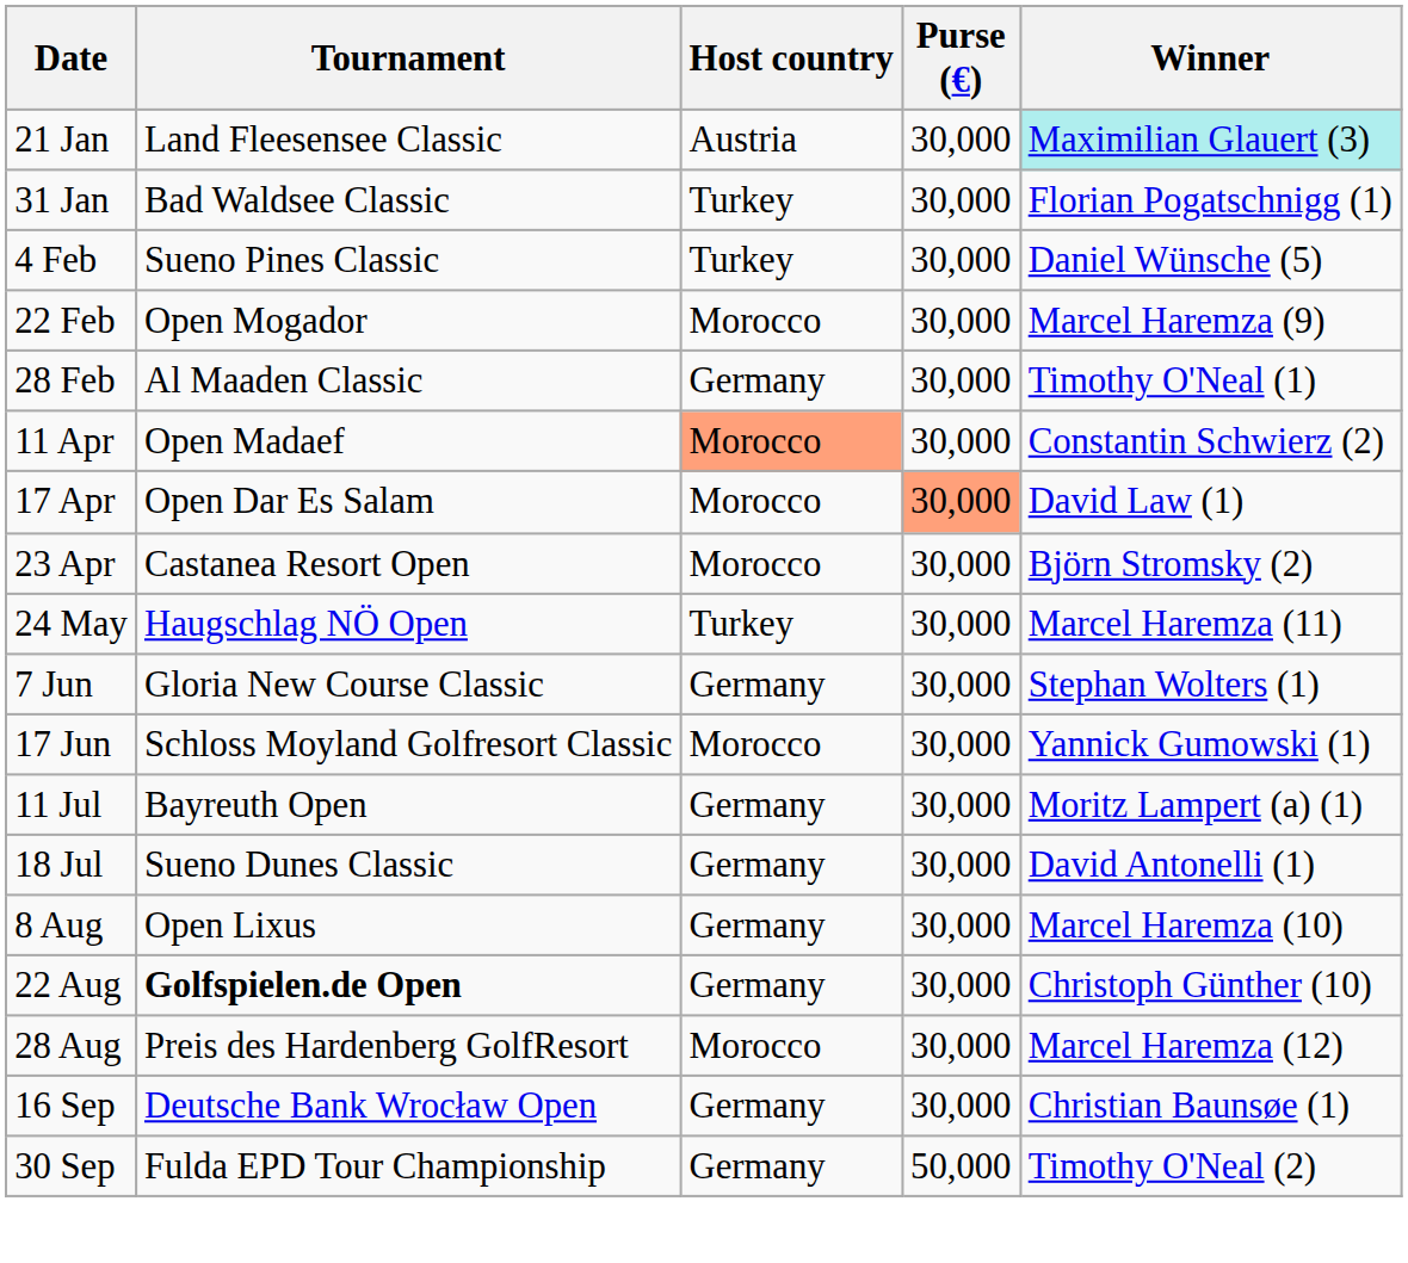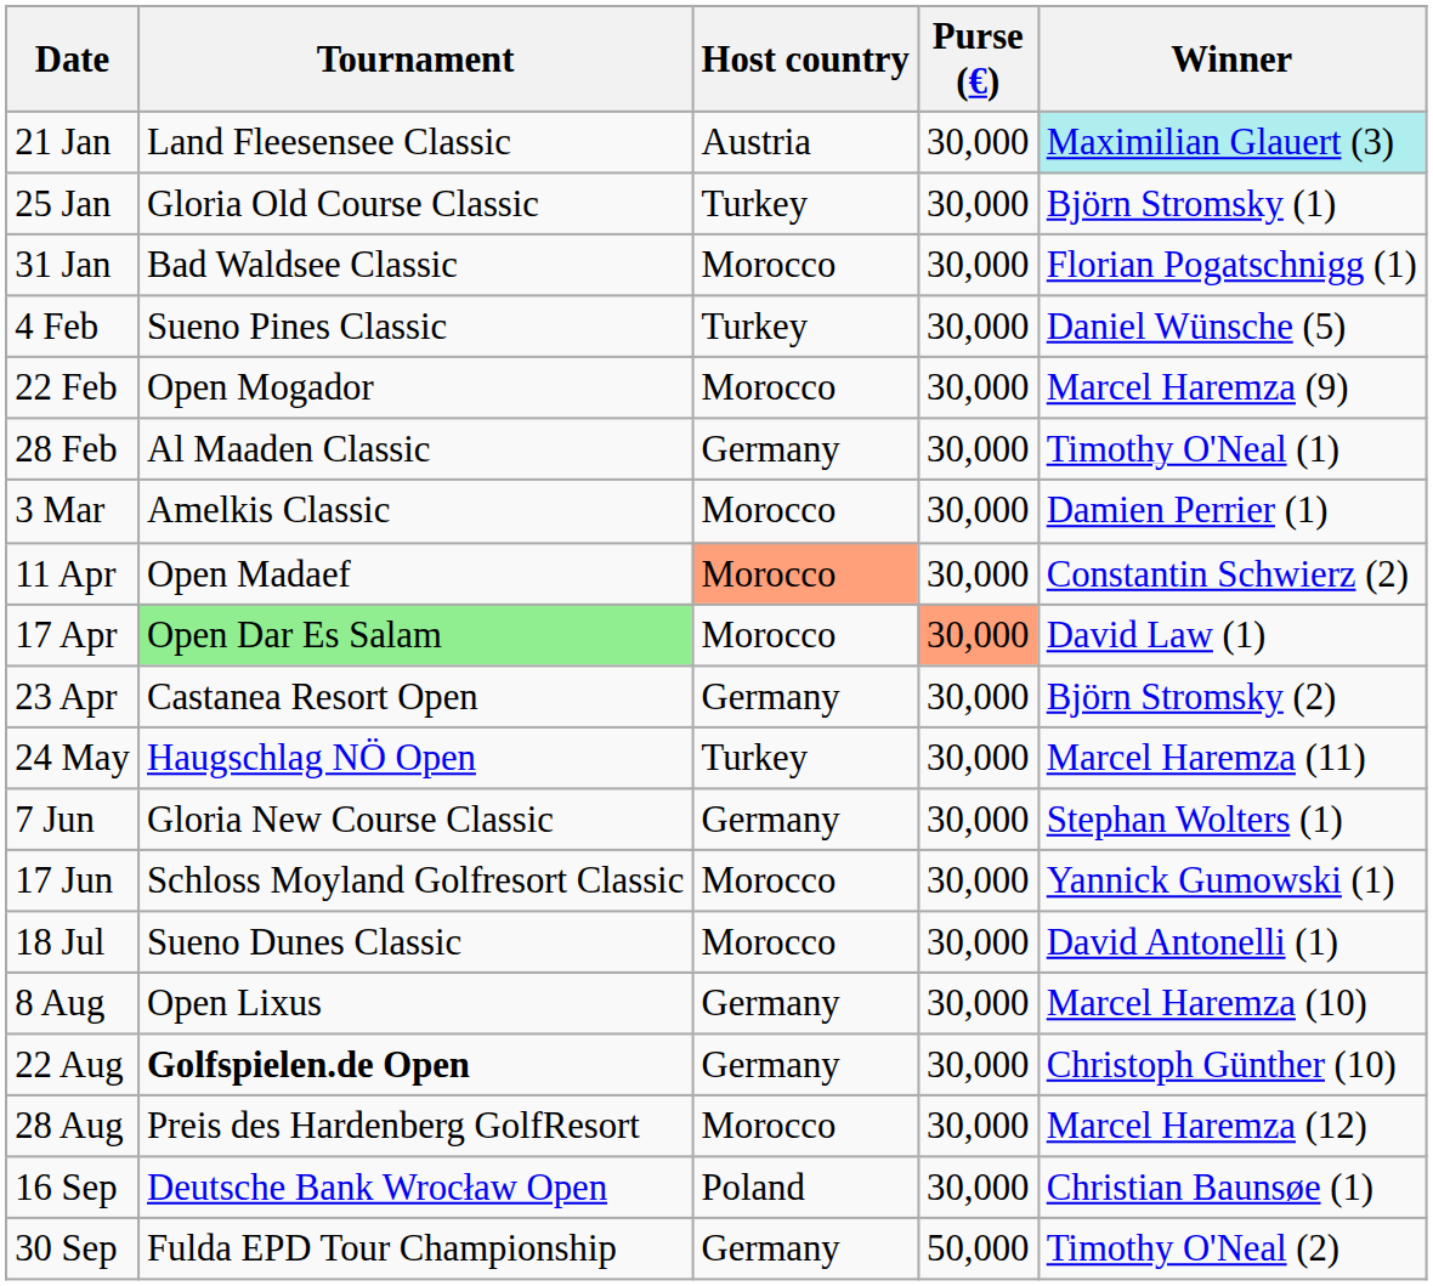 <table class="wikitable" style="font-size:95%;">
 <tr>
 <th>Date</th>
 <th>Tournament</th>
 <th>Host country</th>
 <th>Purse<br>(<a href='#'>€</a>)</th>
 <th>Winner</th>
 </tr>
 <tr>
 <td>21 Jan</td>
 <td>Land Fleesensee Classic</td>
 <td>Austria</td>
 <td align=right>30,000</td>
 <td style="background: paleturquoise;"> <a href='#'>Maximilian Glauert</a> (3)</td>
 </tr>
 <tr>
+<td>25 Jan</td>
+<td>Gloria Old Course Classic</td>
+<td>Turkey</td>
+<td align=right>30,000</td>
+<td> <a href='#'>Björn Stromsky</a> (1)</td>
+</tr>
+<tr>
 <td>31 Jan</td>
 <td>Bad Waldsee Classic</td>
-<td>Turkey</td>
+<td>Morocco</td>
 <td align=right>30,000</td>
 <td> <a href='#'>Florian Pogatschnigg</a> (1)</td>
 </tr>
 <tr>
 <td>4 Feb</td>
 <td>Sueno Pines Classic</td>
 <td>Turkey</td>
 <td align=right>30,000</td>
 <td> <a href='#'>Daniel Wünsche</a> (5)</td>
 </tr>
 <tr>
 <td>22 Feb</td>
 <td>Open Mogador</td>
 <td>Morocco</td>
 <td align=right>30,000</td>
 <td> <a href='#'>Marcel Haremza</a> (9)</td>
 </tr>
 <tr>
 <td>28 Feb</td>
 <td>Al Maaden Classic</td>
 <td>Germany</td>
 <td align=right>30,000</td>
 <td> <a href='#'>Timothy O'Neal</a> (1)</td>
 </tr>
 <tr>
+<td>3 Mar</td>
+<td>Amelkis Classic</td>
+<td>Morocco</td>
+<td align=right>30,000</td>
+<td> <a href='#'>Damien Perrier</a> (1)</td>
+</tr>
+<tr>
 <td>11 Apr</td>
 <td>Open Madaef</td>
 <td style="background: lightsalmon;">Morocco</td>
 <td align=right>30,000</td>
 <td> <a href='#'>Constantin Schwierz</a> (2)</td>
 </tr>
 <tr>
 <td>17 Apr</td>
-<td>Open Dar Es Salam</td>
+<td style="background: lightgreen;">Open Dar Es Salam</td>
 <td>Morocco</td>
 <td align=right style="background: lightsalmon;">30,000</td>
 <td> <a href='#'>David Law</a> (1)</td>
 </tr>
 <tr>
 <td>23 Apr</td>
 <td>Castanea Resort Open</td>
-<td>Morocco</td>
+<td>Germany</td>
 <td align=right>30,000</td>
 <td> <a href='#'>Björn Stromsky</a> (2)</td>
 </tr>
 <tr>
 <td>24 May</td>
 <td><a href='#'>Haugschlag NÖ Open</a></td>
 <td>Turkey</td>
 <td align=right>30,000</td>
 <td> <a href='#'>Marcel Haremza</a> (11)</td>
 </tr>
 <tr>
 <td>7 Jun</td>
 <td>Gloria New Course Classic</td>
 <td>Germany</td>
 <td align=right>30,000</td>
 <td> <a href='#'>Stephan Wolters</a> (1)</td>
 </tr>
 <tr>
 <td>17 Jun</td>
 <td>Schloss Moyland Golfresort Classic</td>
 <td>Morocco</td>
 <td align=right>30,000</td>
 <td> <a href='#'>Yannick Gumowski</a> (1)</td>
 </tr>
 <tr>
-<td>11 Jul</td>
-<td>Bayreuth Open</td>
-<td>Germany</td>
-<td align=right>30,000</td>
-<td> <a href='#'>Moritz Lampert</a> (a) (1)</td>
-</tr>
-<tr>
 <td>18 Jul</td>
 <td>Sueno Dunes Classic</td>
-<td>Germany</td>
+<td>Morocco</td>
 <td align=right>30,000</td>
 <td> <a href='#'>David Antonelli</a> (1)</td>
 </tr>
 <tr>
 <td>8 Aug</td>
 <td>Open Lixus</td>
 <td>Germany</td>
 <td align=right>30,000</td>
 <td> <a href='#'>Marcel Haremza</a> (10)</td>
 </tr>
 <tr>
 <td>22 Aug</td>
 <td><strong>Golfspielen.de Open</strong></td>
 <td>Germany</td>
 <td align=right>30,000</td>
 <td> <a href='#'>Christoph Günther</a> (10)</td>
 </tr>
 <tr>
 <td>28 Aug</td>
 <td>Preis des Hardenberg GolfResort</td>
 <td>Morocco</td>
 <td align=right>30,000</td>
 <td> <a href='#'>Marcel Haremza</a> (12)</td>
 </tr>
 <tr>
 <td>16 Sep</td>
 <td><a href='#'>Deutsche Bank Wrocław Open</a></td>
-<td>Germany</td>
+<td>Poland</td>
 <td align=right>30,000</td>
 <td> <a href='#'>Christian Baunsøe</a> (1)</td>
 </tr>
 <tr>
 <td>30 Sep</td>
 <td>Fulda EPD Tour Championship</td>
 <td>Germany</td>
 <td align=right>50,000</td>
 <td> <a href='#'>Timothy O'Neal</a> (2)</td>
 </tr>
 </table>
